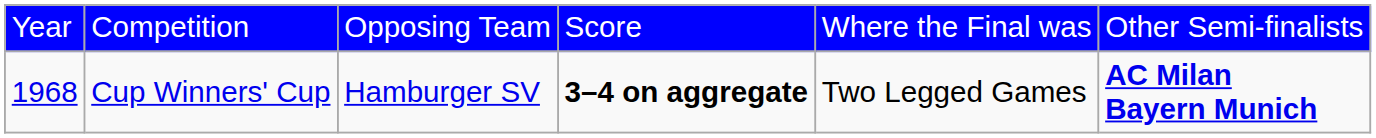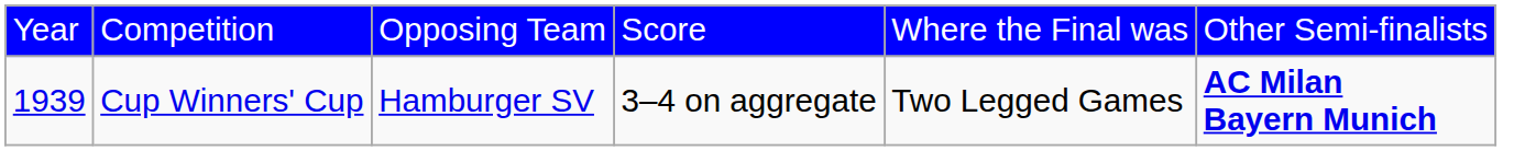 <table class="wikitable">
 <tr>
 <td style="background:blue;color:white">Year</td>
 <td style="background:blue;color:white">Competition</td>
 <td style="background:blue;color:white">Opposing Team</td>
 <td style="background:blue;color:white">Score</td>
 <td style="background:blue;color:white">Where the Final was</td>
 <td style="background:blue;color:white">Other Semi-finalists</td>
 </tr>
 <tr>
-<td><a href='#'>1968</a></td>
+<td><a href='#'>1939</a></td>
 <td><a href='#'>Cup Winners' Cup</a></td>
 <td> <a href='#'>Hamburger SV</a></td>
-<td><strong>3–4 on aggregate</strong></td>
+<td>3–4 on aggregate</td>
 <td>Two Legged Games</td>
 <td><strong> <a href='#'>AC Milan</a><br> <a href='#'>Bayern Munich</a></strong></td>
 </tr>
 </table>
